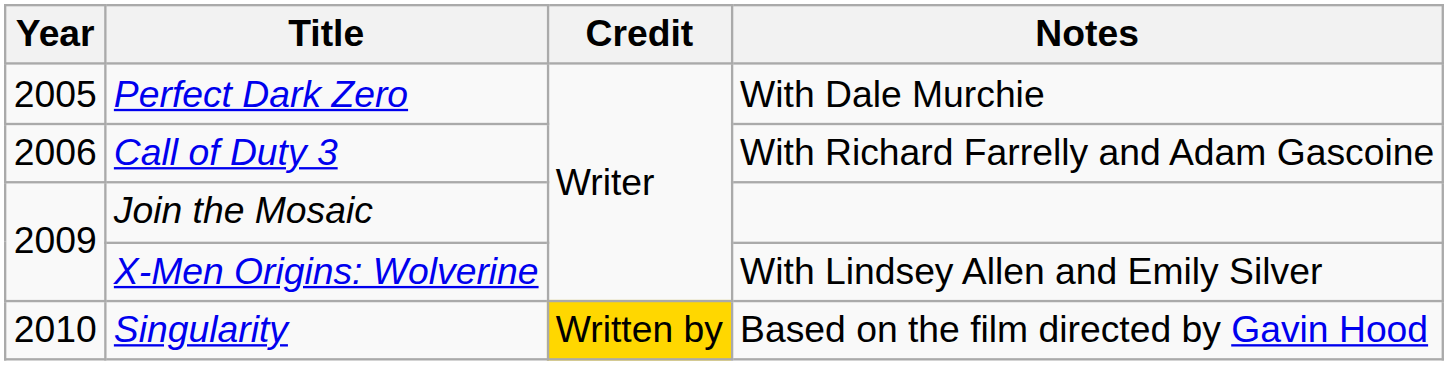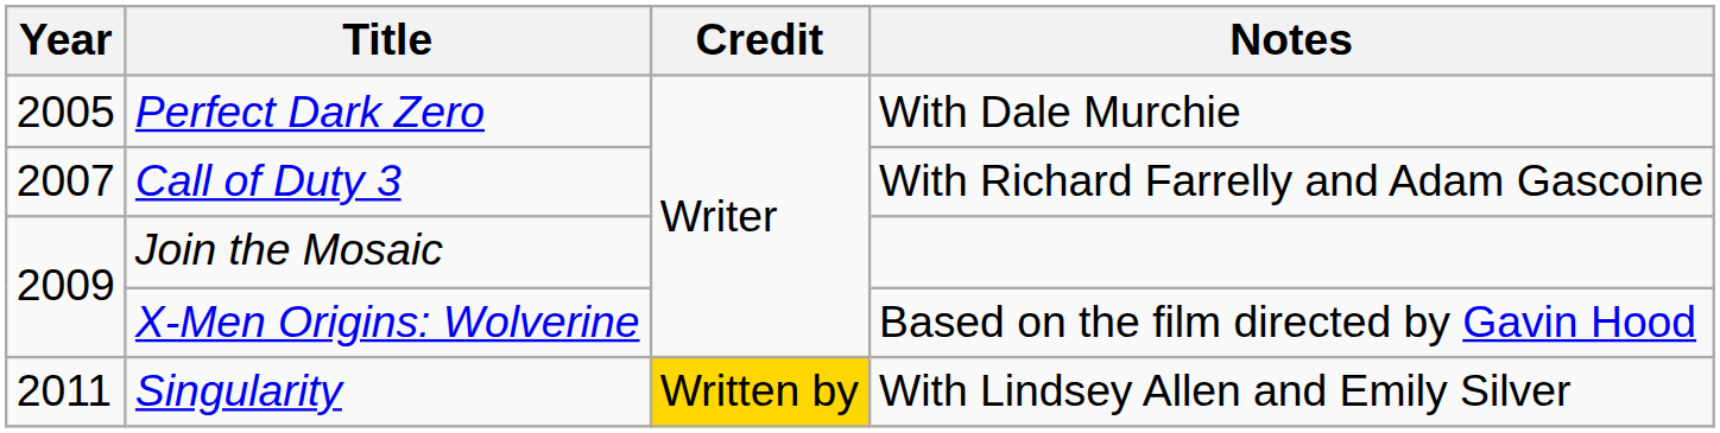 <table class="wikitable sortable">
 <tr>
 <th>Year</th>
 <th scope="col">Title</th>
 <th scope="col">Credit</th>
 <th scope="col">Notes</th>
 </tr>
 <tr>
 <td>2005</td>
 <td><em><a href='#'>Perfect Dark Zero</a></em></td>
 <td rowspan=4>Writer</td>
 <td>With Dale Murchie</td>
 </tr>
 <tr>
-<td>2006</td>
+<td>2007</td>
 <td><em><a href='#'>Call of Duty 3</a></em></td>
 <td>With Richard Farrelly and Adam Gascoine</td>
 </tr>
 <tr>
 <td rowspan=2>2009</td>
 <td><em>Join the Mosaic</em></td>
 <td></td>
 </tr>
 <tr>
 <td><em><a href='#'>X-Men Origins: Wolverine</a></em></td>
+<td>Based on the film directed by <a href='#'>Gavin Hood</a></td>
+</tr>
+<tr>
+<td>2011</td>
+<td><em><a href='#'>Singularity</a></em></td>
+<td style="background: gold;">Written by</td>
 <td>With Lindsey Allen and Emily Silver</td>
 </tr>
-<tr>
-<td>2010</td>
-<td><em><a href='#'>Singularity</a></em></td>
-<td style="background: gold;">Written by</td>
-<td>Based on the film directed by <a href='#'>Gavin Hood</a></td>
-</tr>
 </table>
